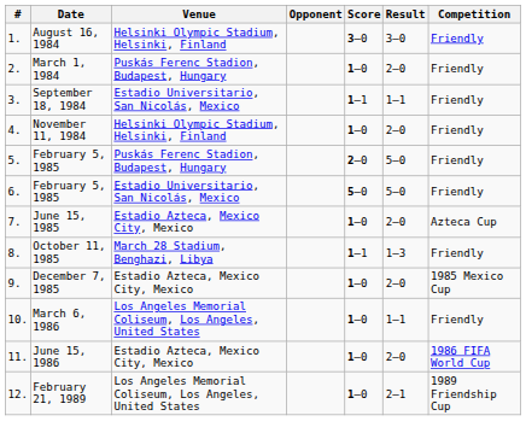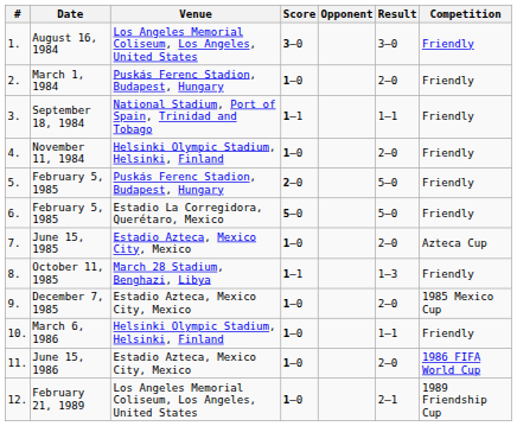 <table class="wikitable collapsible collapsed" style="text-align: left;" align=center>
 <tr>
 <th>#</th>
 <th>Date</th>
 <th>Venue</th>
+<th>Score</th>
 <th>Opponent</th>
-<th>Score</th>
 <th>Result</th>
 <th>Competition</th>
 </tr>
 <tr>
 <td>1.</td>
 <td>August 16, 1984</td>
-<td><a href='#'>Helsinki Olympic Stadium</a>, <a href='#'>Helsinki</a>, <a href='#'>Finland</a></td>
+<td><a href='#'>Los Angeles Memorial Coliseum</a>, <a href='#'>Los Angeles</a>, <a href='#'>United States</a></td>
+<td><strong>3</strong>–0</td>
 <td></td>
-<td><strong>3</strong>–0</td>
 <td>3–0</td>
 <td><a href='#'>Friendly</a></td>
 </tr>
 <tr>
 <td>2.</td>
 <td>March 1, 1984</td>
 <td><a href='#'>Puskás Ferenc Stadion</a>, <a href='#'>Budapest</a>, <a href='#'>Hungary</a></td>
+<td><strong>1</strong>–0</td>
 <td></td>
-<td><strong>1</strong>–0</td>
 <td>2–0</td>
 <td>Friendly</td>
 </tr>
 <tr>
 <td>3.</td>
 <td>September 18, 1984</td>
-<td><a href='#'>Estadio Universitario</a>, <a href='#'>San Nicolás</a>, <a href='#'>Mexico</a></td>
+<td><a href='#'>National Stadium</a>, <a href='#'>Port of Spain</a>, <a href='#'>Trinidad and Tobago</a></td>
+<td><strong>1</strong>–1</td>
 <td></td>
-<td><strong>1</strong>–1</td>
 <td>1–1</td>
 <td>Friendly</td>
 </tr>
 <tr>
 <td>4.</td>
 <td>November 11, 1984</td>
 <td><a href='#'>Helsinki Olympic Stadium</a>, <a href='#'>Helsinki</a>, <a href='#'>Finland</a></td>
+<td><strong>1</strong>–0</td>
 <td></td>
-<td><strong>1</strong>–0</td>
 <td>2–0</td>
 <td>Friendly</td>
 </tr>
 <tr>
 <td>5.</td>
 <td>February 5, 1985</td>
 <td><a href='#'>Puskás Ferenc Stadion</a>, <a href='#'>Budapest</a>, <a href='#'>Hungary</a></td>
+<td><strong>2</strong>–0</td>
 <td></td>
-<td><strong>2</strong>–0</td>
 <td>5–0</td>
 <td>Friendly</td>
 </tr>
 <tr>
 <td>6.</td>
 <td>February 5, 1985</td>
-<td><a href='#'>Estadio Universitario</a>, <a href='#'>San Nicolás</a>, <a href='#'>Mexico</a></td>
+<td>Estadio La Corregidora, Querétaro, Mexico</td>
+<td><strong>5</strong>–0</td>
 <td></td>
-<td><strong>5</strong>–0</td>
 <td>5–0</td>
 <td>Friendly</td>
 </tr>
 <tr>
 <td>7.</td>
 <td>June 15, 1985</td>
 <td><a href='#'>Estadio Azteca</a>, <a href='#'>Mexico City</a>, Mexico</td>
+<td><strong>1</strong>–0</td>
 <td></td>
-<td><strong>1</strong>–0</td>
 <td>2–0</td>
 <td>Azteca Cup</td>
 </tr>
 <tr>
 <td>8.</td>
 <td>October 11, 1985</td>
 <td><a href='#'>March 28 Stadium</a>, <a href='#'>Benghazi</a>, <a href='#'>Libya</a></td>
+<td><strong>1</strong>–1</td>
 <td></td>
-<td><strong>1</strong>–1</td>
 <td>1–3</td>
 <td>Friendly</td>
 </tr>
 <tr>
 <td>9.</td>
 <td>December 7, 1985</td>
 <td>Estadio Azteca, Mexico City, Mexico</td>
+<td><strong>1</strong>–0</td>
 <td></td>
-<td><strong>1</strong>–0</td>
 <td>2–0</td>
 <td>1985 Mexico Cup</td>
 </tr>
 <tr>
 <td>10.</td>
 <td>March 6, 1986</td>
-<td><a href='#'>Los Angeles Memorial Coliseum</a>, <a href='#'>Los Angeles</a>, <a href='#'>United States</a></td>
+<td><a href='#'>Helsinki Olympic Stadium</a>, <a href='#'>Helsinki</a>, <a href='#'>Finland</a></td>
+<td><strong>1</strong>–0</td>
 <td></td>
-<td><strong>1</strong>–0</td>
 <td>1–1</td>
 <td>Friendly</td>
 </tr>
 <tr>
 <td>11.</td>
 <td>June 15, 1986</td>
 <td>Estadio Azteca, Mexico City, Mexico</td>
+<td><strong>1</strong>–0</td>
 <td></td>
-<td><strong>1</strong>–0</td>
 <td>2–0</td>
 <td><a href='#'>1986 FIFA World Cup</a></td>
 </tr>
 <tr>
 <td>12.</td>
 <td>February 21, 1989</td>
 <td>Los Angeles Memorial Coliseum, Los Angeles, United States</td>
+<td><strong>1</strong>–0</td>
 <td></td>
-<td><strong>1</strong>–0</td>
 <td>2–1</td>
 <td>1989 Friendship Cup</td>
 </tr>
 </table>
